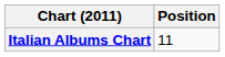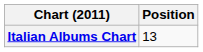 <table class = "wikitable sortable plainrowheaders">
 <tr>
 <th>Chart (2011)</th>
 <th>Position</th>
 </tr>
 <tr>
 <th scope="row"><a href='#'>Italian Albums Chart</a></th>
-<td>11</td>
+<td>13</td>
 </tr>
 </table>
